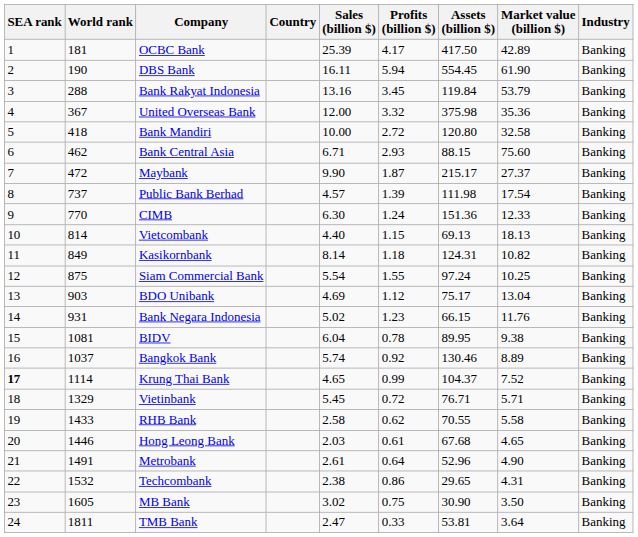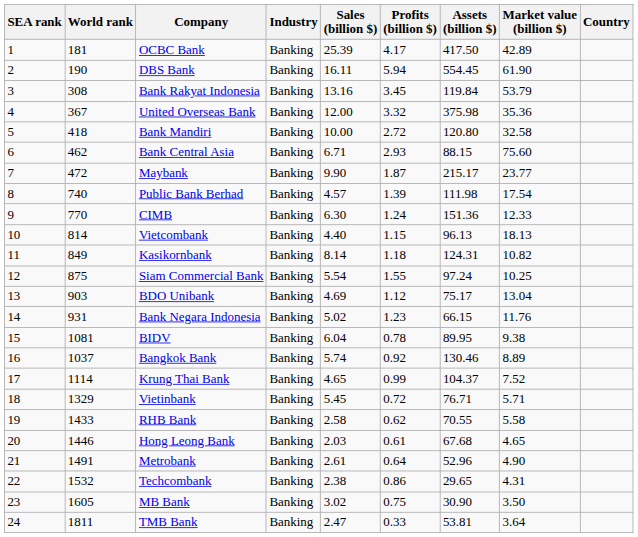 <table class="wikitable sortable">
 <tr style="background:#efefef;">
 <th>SEA rank</th>
 <th>World rank</th>
 <th>Company</th>
-<th>Country</th>
+<th>Industry</th>
 <th>Sales <br> (billion $)</th>
 <th>Profits <br> (billion $)</th>
 <th>Assets <br> (billion $)</th>
 <th>Market value <br> (billion $)</th>
-<th>Industry</th>
+<th>Country</th>
 </tr>
 <tr>
 <td>1</td>
 <td>181</td>
 <td><a href='#'>OCBC Bank</a></td>
-<td></td>
+<td>Banking</td>
 <td>25.39</td>
 <td>4.17</td>
 <td>417.50</td>
 <td>42.89</td>
-<td>Banking</td>
+<td></td>
 </tr>
 <tr>
 <td>2</td>
 <td>190</td>
 <td><a href='#'>DBS Bank</a></td>
-<td></td>
+<td>Banking</td>
 <td>16.11</td>
 <td>5.94</td>
 <td>554.45</td>
 <td>61.90</td>
-<td>Banking</td>
+<td></td>
 </tr>
 <tr>
 <td>3</td>
-<td>288</td>
+<td>308</td>
 <td><a href='#'>Bank Rakyat Indonesia</a></td>
-<td></td>
+<td>Banking</td>
 <td>13.16</td>
 <td>3.45</td>
 <td>119.84</td>
 <td>53.79</td>
-<td>Banking</td>
+<td></td>
 </tr>
 <tr>
 <td>4</td>
 <td>367</td>
 <td><a href='#'>United Overseas Bank</a></td>
-<td></td>
+<td>Banking</td>
 <td>12.00</td>
 <td>3.32</td>
 <td>375.98</td>
 <td>35.36</td>
-<td>Banking</td>
+<td></td>
 </tr>
 <tr>
 <td>5</td>
 <td>418</td>
 <td><a href='#'>Bank Mandiri</a></td>
-<td></td>
+<td>Banking</td>
 <td>10.00</td>
 <td>2.72</td>
 <td>120.80</td>
 <td>32.58</td>
-<td>Banking</td>
+<td></td>
 </tr>
 <tr>
 <td>6</td>
 <td>462</td>
 <td><a href='#'>Bank Central Asia</a></td>
-<td></td>
+<td>Banking</td>
 <td>6.71</td>
 <td>2.93</td>
 <td>88.15</td>
 <td>75.60</td>
-<td>Banking</td>
+<td></td>
 </tr>
 <tr>
 <td>7</td>
 <td>472</td>
 <td><a href='#'>Maybank</a></td>
-<td></td>
+<td>Banking</td>
 <td>9.90</td>
 <td>1.87</td>
 <td>215.17</td>
-<td>27.37</td>
-<td>Banking</td>
+<td>23.77</td>
+<td></td>
 </tr>
 <tr>
 <td>8</td>
-<td>737</td>
+<td>740</td>
 <td><a href='#'>Public Bank Berhad</a></td>
-<td></td>
+<td>Banking</td>
 <td>4.57</td>
 <td>1.39</td>
 <td>111.98</td>
 <td>17.54</td>
-<td>Banking</td>
+<td></td>
 </tr>
 <tr>
 <td>9</td>
 <td>770</td>
 <td><a href='#'>CIMB</a></td>
-<td></td>
+<td>Banking</td>
 <td>6.30</td>
 <td>1.24</td>
 <td>151.36</td>
 <td>12.33</td>
-<td>Banking</td>
+<td></td>
 </tr>
 <tr>
 <td>10</td>
 <td>814</td>
 <td><a href='#'>Vietcombank</a></td>
-<td></td>
+<td>Banking</td>
 <td>4.40</td>
 <td>1.15</td>
-<td>69.13</td>
+<td>96.13</td>
 <td>18.13</td>
-<td>Banking</td>
+<td></td>
 </tr>
 <tr>
 <td>11</td>
 <td>849</td>
 <td><a href='#'>Kasikornbank</a></td>
-<td></td>
+<td>Banking</td>
 <td>8.14</td>
 <td>1.18</td>
 <td>124.31</td>
 <td>10.82</td>
-<td>Banking</td>
+<td></td>
 </tr>
 <tr>
 <td>12</td>
 <td>875</td>
 <td><a href='#'>Siam Commercial Bank</a></td>
-<td></td>
+<td>Banking</td>
 <td>5.54</td>
 <td>1.55</td>
 <td>97.24</td>
 <td>10.25</td>
-<td>Banking</td>
+<td></td>
 </tr>
 <tr>
 <td>13</td>
 <td>903</td>
 <td><a href='#'>BDO Unibank</a></td>
-<td></td>
+<td>Banking</td>
 <td>4.69</td>
 <td>1.12</td>
 <td>75.17</td>
 <td>13.04</td>
-<td>Banking</td>
+<td></td>
 </tr>
 <tr>
 <td>14</td>
 <td>931</td>
 <td><a href='#'>Bank Negara Indonesia</a></td>
-<td></td>
+<td>Banking</td>
 <td>5.02</td>
 <td>1.23</td>
 <td>66.15</td>
 <td>11.76</td>
-<td>Banking</td>
+<td></td>
 </tr>
 <tr>
 <td>15</td>
 <td>1081</td>
 <td><a href='#'>BIDV</a></td>
-<td></td>
+<td>Banking</td>
 <td>6.04</td>
 <td>0.78</td>
 <td>89.95</td>
 <td>9.38</td>
-<td>Banking</td>
+<td></td>
 </tr>
 <tr>
 <td>16</td>
 <td>1037</td>
 <td><a href='#'>Bangkok Bank</a></td>
-<td></td>
+<td>Banking</td>
 <td>5.74</td>
 <td>0.92</td>
 <td>130.46</td>
 <td>8.89</td>
-<td>Banking</td>
+<td></td>
 </tr>
 <tr>
-<td><strong>17</strong></td>
+<td>17</td>
 <td>1114</td>
 <td><a href='#'>Krung Thai Bank</a></td>
-<td></td>
+<td>Banking</td>
 <td>4.65</td>
 <td>0.99</td>
 <td>104.37</td>
 <td>7.52</td>
-<td>Banking</td>
+<td></td>
 </tr>
 <tr>
 <td>18</td>
 <td>1329</td>
 <td><a href='#'>Vietinbank</a></td>
-<td></td>
+<td>Banking</td>
 <td>5.45</td>
 <td>0.72</td>
 <td>76.71</td>
 <td>5.71</td>
-<td>Banking</td>
+<td></td>
 </tr>
 <tr>
 <td>19</td>
 <td>1433</td>
 <td><a href='#'>RHB Bank</a></td>
-<td></td>
+<td>Banking</td>
 <td>2.58</td>
 <td>0.62</td>
 <td>70.55</td>
 <td>5.58</td>
-<td>Banking</td>
+<td></td>
 </tr>
 <tr>
 <td>20</td>
 <td>1446</td>
 <td><a href='#'>Hong Leong Bank</a></td>
-<td></td>
+<td>Banking</td>
 <td>2.03</td>
 <td>0.61</td>
 <td>67.68</td>
 <td>4.65</td>
-<td>Banking</td>
+<td></td>
 </tr>
 <tr>
 <td>21</td>
 <td>1491</td>
 <td><a href='#'>Metrobank</a></td>
-<td></td>
+<td>Banking</td>
 <td>2.61</td>
 <td>0.64</td>
 <td>52.96</td>
 <td>4.90</td>
-<td>Banking</td>
+<td></td>
 </tr>
 <tr>
 <td>22</td>
 <td>1532</td>
 <td><a href='#'>Techcombank</a></td>
-<td></td>
+<td>Banking</td>
 <td>2.38</td>
 <td>0.86</td>
 <td>29.65</td>
 <td>4.31</td>
-<td>Banking</td>
+<td></td>
 </tr>
 <tr>
 <td>23</td>
 <td>1605</td>
 <td><a href='#'>MB Bank</a></td>
-<td></td>
+<td>Banking</td>
 <td>3.02</td>
 <td>0.75</td>
 <td>30.90</td>
 <td>3.50</td>
-<td>Banking</td>
+<td></td>
 </tr>
 <tr>
 <td>24</td>
 <td>1811</td>
 <td><a href='#'>TMB Bank</a></td>
-<td></td>
+<td>Banking</td>
 <td>2.47</td>
 <td>0.33</td>
 <td>53.81</td>
 <td>3.64</td>
-<td>Banking</td>
+<td></td>
 </tr>
 </table>
